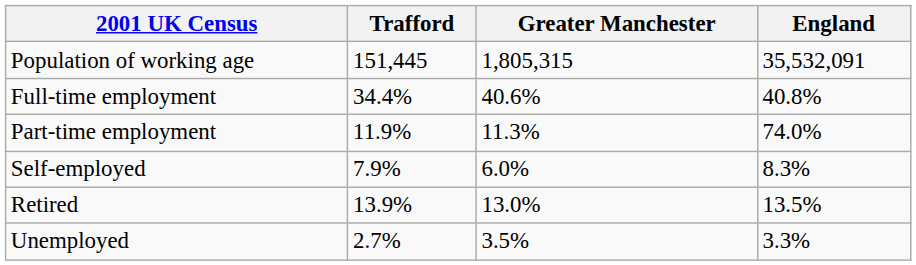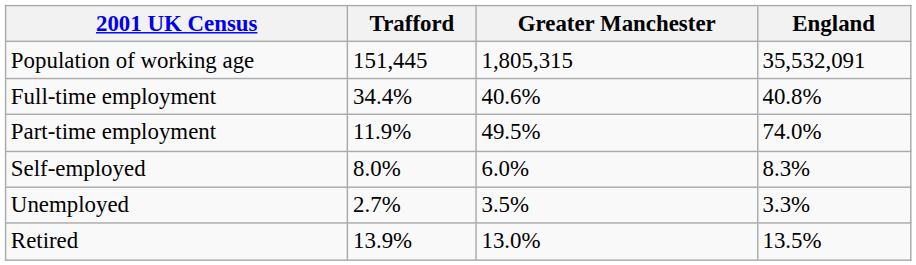 <table class="wikitable" style="float: left; margin-left: 1em; width: 40%;" cellspacing="5">
 <tr>
 <th><strong><a href='#'>2001 UK Census</a></strong></th>
 <th><strong>Trafford</strong></th>
 <th><strong>Greater Manchester</strong></th>
 <th><strong>England</strong></th>
 </tr>
 <tr>
 <td>Population of working age</td>
 <td>151,445</td>
 <td>1,805,315</td>
 <td>35,532,091</td>
 </tr>
 <tr>
 <td>Full-time employment</td>
 <td>34.4%</td>
 <td>40.6%</td>
 <td>40.8%</td>
 </tr>
 <tr>
 <td>Part-time employment</td>
 <td>11.9%</td>
-<td>11.3%</td>
+<td>49.5%</td>
 <td>74.0%</td>
 </tr>
 <tr>
 <td>Self-employed</td>
-<td>7.9%</td>
+<td>8.0%</td>
 <td>6.0%</td>
 <td>8.3%</td>
+</tr>
+<tr>
+<td>Unemployed</td>
+<td>2.7%</td>
+<td>3.5%</td>
+<td>3.3%</td>
 </tr>
 <tr>
 <td>Retired</td>
 <td>13.9%</td>
 <td>13.0%</td>
 <td>13.5%</td>
 </tr>
-<tr>
-<td>Unemployed</td>
-<td>2.7%</td>
-<td>3.5%</td>
-<td>3.3%</td>
-</tr>
 </table>
